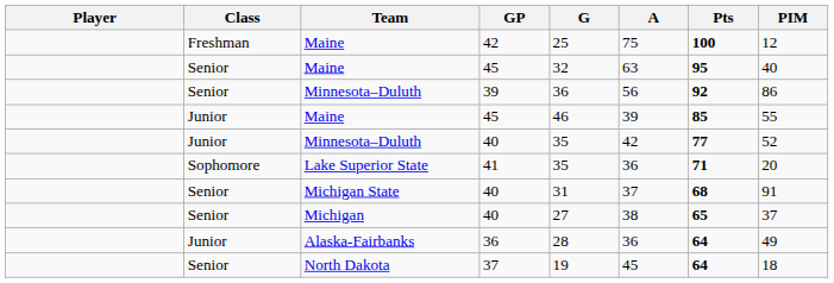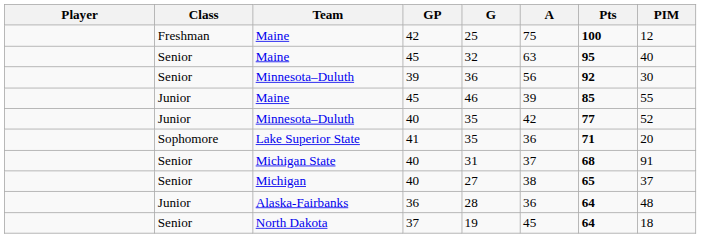 <table class="wikitable sortable">
 <tr>
 <th style="width: 11em;">Player</th>
 <th style="width: 7em;">Class</th>
 <th style="width: 11em;">Team</th>
 <th style="width: 4em;">GP</th>
 <th style="width: 4em;">G</th>
 <th style="width: 4em;">A</th>
 <th style="width: 4em;">Pts</th>
 <th style="width: 4em;">PIM</th>
 </tr>
 <tr>
 <td></td>
 <td>Freshman</td>
 <td><a href='#'>Maine</a></td>
 <td>42</td>
 <td>25</td>
 <td>75</td>
 <td><strong>100</strong></td>
 <td>12</td>
 </tr>
 <tr>
 <td></td>
 <td>Senior</td>
 <td><a href='#'>Maine</a></td>
 <td>45</td>
 <td>32</td>
 <td>63</td>
 <td><strong>95</strong></td>
 <td>40</td>
 </tr>
 <tr>
 <td></td>
 <td>Senior</td>
 <td><a href='#'>Minnesota–Duluth</a></td>
 <td>39</td>
 <td>36</td>
 <td>56</td>
 <td><strong>92</strong></td>
-<td>86</td>
+<td>30</td>
 </tr>
 <tr>
 <td></td>
 <td>Junior</td>
 <td><a href='#'>Maine</a></td>
 <td>45</td>
 <td>46</td>
 <td>39</td>
 <td><strong>85</strong></td>
 <td>55</td>
 </tr>
 <tr>
 <td></td>
 <td>Junior</td>
 <td><a href='#'>Minnesota–Duluth</a></td>
 <td>40</td>
 <td>35</td>
 <td>42</td>
 <td><strong>77</strong></td>
 <td>52</td>
 </tr>
 <tr>
 <td></td>
 <td>Sophomore</td>
 <td><a href='#'>Lake Superior State</a></td>
 <td>41</td>
 <td>35</td>
 <td>36</td>
 <td><strong>71</strong></td>
 <td>20</td>
 </tr>
 <tr>
 <td></td>
 <td>Senior</td>
 <td><a href='#'>Michigan State</a></td>
 <td>40</td>
 <td>31</td>
 <td>37</td>
 <td><strong>68</strong></td>
 <td>91</td>
 </tr>
 <tr>
 <td></td>
 <td>Senior</td>
 <td><a href='#'>Michigan</a></td>
 <td>40</td>
 <td>27</td>
 <td>38</td>
 <td><strong>65</strong></td>
 <td>37</td>
 </tr>
 <tr>
 <td></td>
 <td>Junior</td>
 <td><a href='#'>Alaska-Fairbanks</a></td>
 <td>36</td>
 <td>28</td>
 <td>36</td>
 <td><strong>64</strong></td>
-<td>49</td>
+<td>48</td>
 </tr>
 <tr>
 <td></td>
 <td>Senior</td>
 <td><a href='#'>North Dakota</a></td>
 <td>37</td>
 <td>19</td>
 <td>45</td>
 <td><strong>64</strong></td>
 <td>18</td>
 </tr>
 </table>
